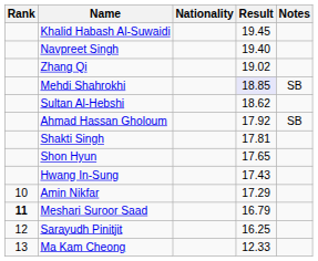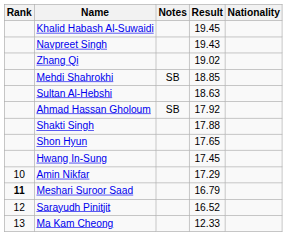 <table class="wikitable sortable" style="text-align:center">
 <tr>
 <th>Rank</th>
 <th>Name</th>
+<th>Notes</th>
+<th>Result</th>
 <th>Nationality</th>
-<th>Result</th>
-<th>Notes</th>
 </tr>
 <tr>
 <td></td>
 <td align=left><a href='#'>Khalid Habash Al-Suwaidi</a></td>
+<td></td>
+<td>19.45</td>
 <td align=left></td>
-<td>19.45</td>
-<td></td>
 </tr>
 <tr>
 <td></td>
 <td align=left><a href='#'>Navpreet Singh</a></td>
+<td></td>
+<td>19.43</td>
 <td align=left></td>
-<td>19.40</td>
-<td></td>
 </tr>
 <tr>
 <td></td>
 <td align=left><a href='#'>Zhang Qi</a></td>
+<td></td>
+<td>19.02</td>
 <td align=left></td>
-<td>19.02</td>
-<td></td>
 </tr>
 <tr>
 <td></td>
 <td align=left><a href='#'>Mehdi Shahrokhi</a></td>
+<td>SB</td>
+<td>18.85</td>
 <td align=left></td>
-<td style="background: lavender;">18.85</td>
-<td>SB</td>
 </tr>
 <tr>
 <td></td>
 <td align=left><a href='#'>Sultan Al-Hebshi</a></td>
+<td></td>
+<td>18.63</td>
 <td align=left></td>
-<td>18.62</td>
-<td></td>
 </tr>
 <tr>
 <td></td>
 <td align=left><a href='#'>Ahmad Hassan Gholoum</a></td>
+<td>SB</td>
+<td>17.92</td>
 <td align=left></td>
-<td>17.92</td>
-<td>SB</td>
 </tr>
 <tr>
 <td></td>
 <td align=left><a href='#'>Shakti Singh</a></td>
+<td></td>
+<td>17.88</td>
 <td align=left></td>
-<td>17.81</td>
-<td></td>
 </tr>
 <tr>
 <td></td>
 <td align=left><a href='#'>Shon Hyun</a></td>
+<td></td>
+<td>17.65</td>
 <td align=left></td>
-<td>17.65</td>
-<td></td>
 </tr>
 <tr>
 <td></td>
 <td align=left><a href='#'>Hwang In-Sung</a></td>
+<td></td>
+<td>17.45</td>
 <td align=left></td>
-<td>17.43</td>
-<td></td>
 </tr>
 <tr>
 <td>10</td>
 <td align=left><a href='#'>Amin Nikfar</a></td>
+<td></td>
+<td>17.29</td>
 <td align=left></td>
-<td>17.29</td>
-<td></td>
 </tr>
 <tr>
 <td><strong>11</strong></td>
 <td align=left><a href='#'>Meshari Suroor Saad</a></td>
+<td></td>
+<td>16.79</td>
 <td align=left></td>
-<td>16.79</td>
-<td></td>
 </tr>
 <tr>
 <td>12</td>
 <td align=left><a href='#'>Sarayudh Pinitjit</a></td>
+<td></td>
+<td>16.52</td>
 <td align=left></td>
-<td>16.25</td>
-<td></td>
 </tr>
 <tr>
 <td>13</td>
 <td align=left><a href='#'>Ma Kam Cheong</a></td>
+<td></td>
+<td>12.33</td>
 <td align=left></td>
-<td>12.33</td>
-<td></td>
 </tr>
 </table>
